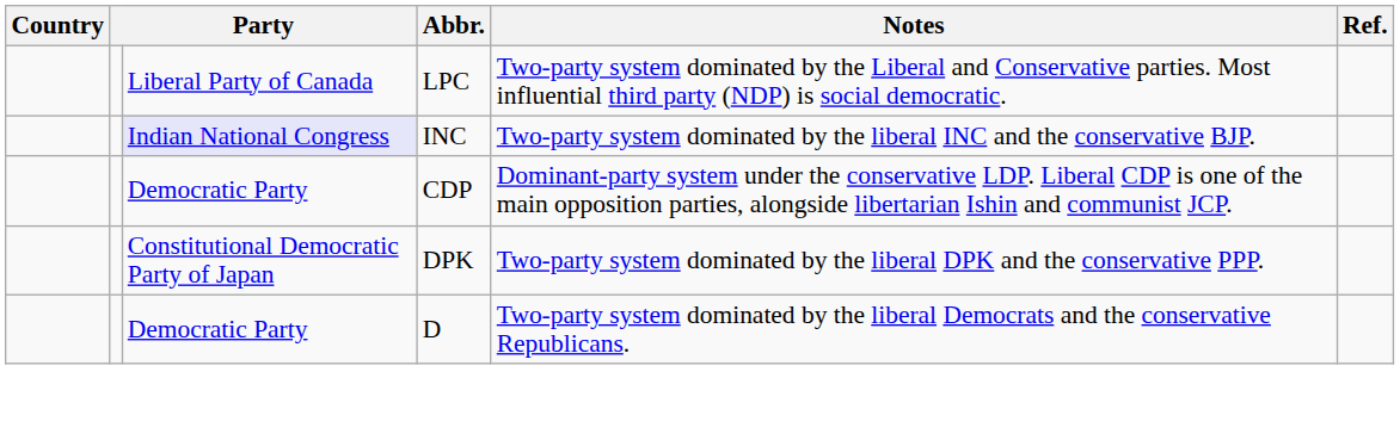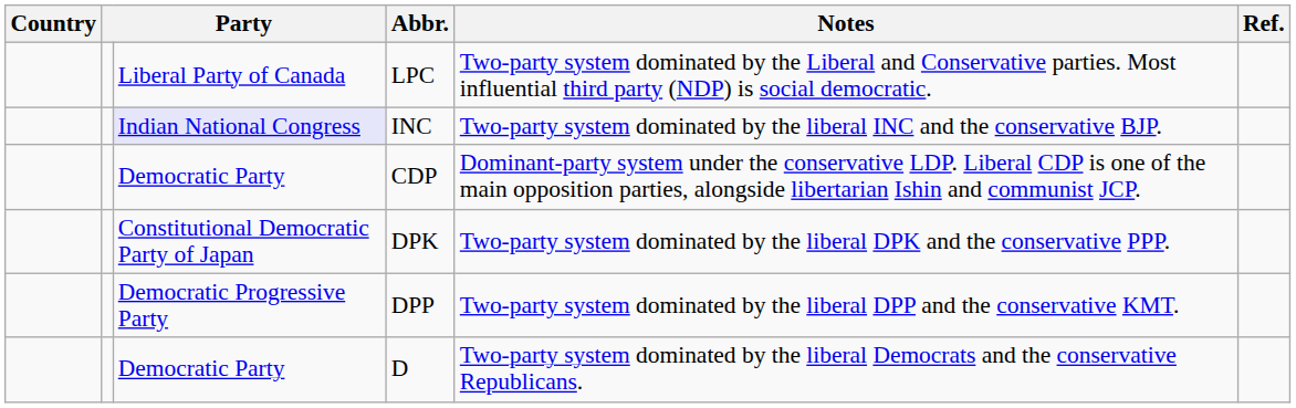 <table class="wikitable sortable">
 <tr>
 <th>Country</th>
 <th colspan="2">Party</th>
 <th>Abbr.</th>
 <th>Notes</th>
 <th>Ref.</th>
 </tr>
 <tr>
 <td></td>
 <td bgcolor=></td>
 <td><a href='#'>Liberal Party of Canada</a></td>
 <td>LPC</td>
 <td><a href='#'>Two-party system</a> dominated by the <a href='#'>Liberal</a> and <a href='#'>Conservative</a> parties. Most influential <a href='#'>third party</a> (<a href='#'>NDP</a>) is <a href='#'>social democratic</a>.</td>
 <td></td>
 </tr>
 <tr>
 <td></td>
 <td bgcolor=></td>
 <td style="background: lavender;"><a href='#'>Indian National Congress</a></td>
 <td>INC</td>
 <td><a href='#'>Two-party system</a> dominated by the <a href='#'>liberal</a> <a href='#'>INC</a> and the <a href='#'>conservative</a> <a href='#'>BJP</a>.</td>
 <td></td>
 </tr>
 <tr>
 <td></td>
 <td bgcolor=></td>
 <td><a href='#'>Democratic Party</a></td>
 <td>CDP</td>
 <td><a href='#'>Dominant-party system</a> under the <a href='#'>conservative</a> <a href='#'>LDP</a>. <a href='#'>Liberal</a> <a href='#'>CDP</a> is one of the main opposition parties, alongside <a href='#'>libertarian</a> <a href='#'>Ishin</a> and <a href='#'>communist</a> <a href='#'>JCP</a>.</td>
 <td></td>
 </tr>
 <tr>
 <td></td>
 <td bgcolor=></td>
 <td><a href='#'>Constitutional Democratic Party of Japan</a></td>
 <td>DPK</td>
 <td><a href='#'>Two-party system</a> dominated by the <a href='#'>liberal</a> <a href='#'>DPK</a> and the <a href='#'>conservative</a> <a href='#'>PPP</a>.</td>
 <td></td>
 </tr>
 <tr>
 <td></td>
 <td bgcolor=></td>
+<td><a href='#'>Democratic Progressive Party</a></td>
+<td>DPP</td>
+<td><a href='#'>Two-party system</a> dominated by the <a href='#'>liberal</a> <a href='#'>DPP</a> and the <a href='#'>conservative</a> <a href='#'>KMT</a>.</td>
+<td></td>
+</tr>
+<tr>
+<td></td>
+<td bgcolor=></td>
 <td><a href='#'>Democratic Party</a></td>
 <td>D</td>
 <td><a href='#'>Two-party system</a> dominated by the <a href='#'>liberal</a> <a href='#'>Democrats</a> and the <a href='#'>conservative</a> <a href='#'>Republicans</a>.</td>
 <td></td>
 </tr>
 </table>
